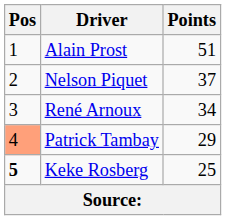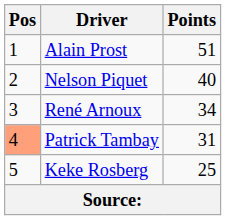 <table class="wikitable" style="font-size: 95%;">
 <tr>
 <th>Pos</th>
 <th>Driver</th>
 <th>Points</th>
 </tr>
 <tr>
 <td>1</td>
 <td> <a href='#'>Alain Prost</a></td>
 <td style="text-align: right">51</td>
 </tr>
 <tr>
 <td>2</td>
 <td> <a href='#'>Nelson Piquet</a></td>
-<td style="text-align: right">37</td>
+<td style="text-align: right">40</td>
 </tr>
 <tr>
 <td>3</td>
 <td> <a href='#'>René Arnoux</a></td>
 <td style="text-align: right">34</td>
 </tr>
 <tr>
 <td style="background: lightsalmon;">4</td>
 <td> <a href='#'>Patrick Tambay</a></td>
-<td style="text-align: right">29</td>
+<td style="text-align: right">31</td>
 </tr>
 <tr>
-<td><strong>5</strong></td>
+<td>5</td>
 <td> <a href='#'>Keke Rosberg</a></td>
 <td style="text-align: right">25</td>
 </tr>
 <tr>
 <th colspan=4>Source: </th>
 </tr>
 </table>
